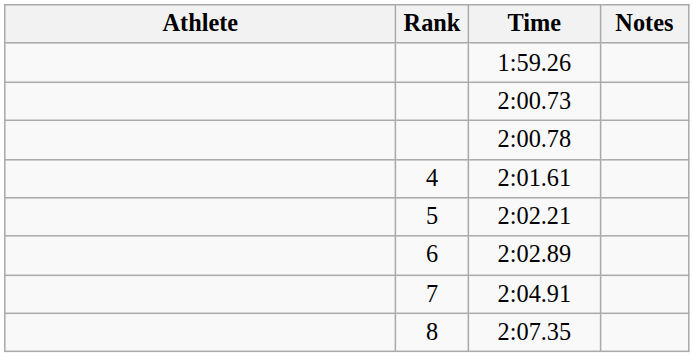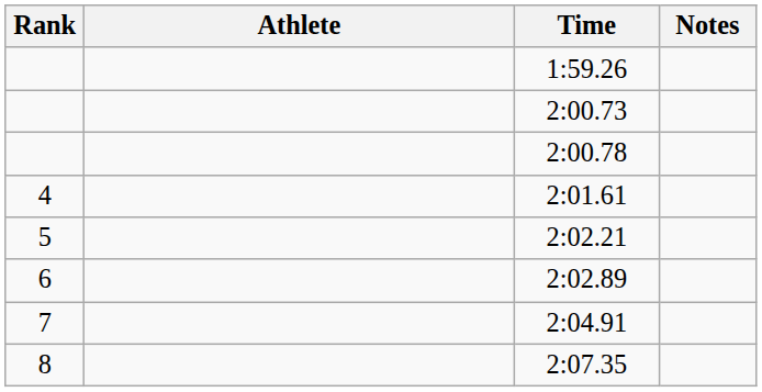 <table class="wikitable" style="text-align:center">
 <tr>
+<th width=40>Rank</th>
 <th width=250>Athlete</th>
-<th width=40>Rank</th>
 <th width=80>Time</th>
 <th width=50>Notes</th>
 </tr>
 <tr>
+<td></td>
 <td align=left></td>
-<td></td>
 <td>1:59.26</td>
 <td></td>
 </tr>
 <tr>
+<td></td>
 <td align=left></td>
-<td></td>
 <td>2:00.73</td>
 <td></td>
 </tr>
 <tr>
+<td></td>
 <td align=left></td>
-<td></td>
 <td>2:00.78</td>
 <td></td>
 </tr>
 <tr>
+<td>4</td>
 <td align=left></td>
-<td>4</td>
 <td>2:01.61</td>
 <td></td>
 </tr>
 <tr>
+<td>5</td>
 <td align=left></td>
-<td>5</td>
 <td>2:02.21</td>
 <td></td>
 </tr>
 <tr>
+<td>6</td>
 <td align=left></td>
-<td>6</td>
 <td>2:02.89</td>
 <td></td>
 </tr>
 <tr>
+<td>7</td>
 <td align=left></td>
-<td>7</td>
 <td>2:04.91</td>
 <td></td>
 </tr>
 <tr>
+<td>8</td>
 <td align=left></td>
-<td>8</td>
 <td>2:07.35</td>
 <td></td>
 </tr>
 </table>
